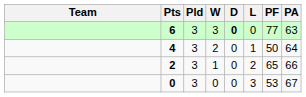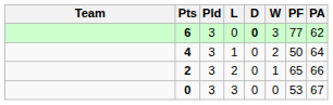 <table class=wikitable style="text-align:center">
 <tr>
 <th width=220>Team</th>
 <th width=20>Pts</th>
 <th width=20>Pld</th>
+<th width=20>L</th>
+<th width=20>D</th>
 <th width=20>W</th>
-<th width=20>D</th>
-<th width=20>L</th>
 <th width=20>PF</th>
 <th width=20>PA</th>
 </tr>
 <tr bgcolor=#ccffcc>
 <td align=left></td>
 <td><strong>6</strong></td>
 <td>3</td>
+<td>0</td>
+<td><strong>0</strong></td>
 <td>3</td>
-<td><strong>0</strong></td>
-<td>0</td>
 <td>77</td>
-<td>63</td>
+<td>62</td>
 </tr>
 <tr bgcolor=>
 <td align=left></td>
 <td><strong>4</strong></td>
 <td>3</td>
+<td>1</td>
+<td>0</td>
 <td>2</td>
-<td>0</td>
-<td>1</td>
 <td>50</td>
 <td>64</td>
 </tr>
 <tr bgcolor=>
 <td align=left></td>
 <td><strong>2</strong></td>
 <td>3</td>
+<td>2</td>
+<td>0</td>
 <td>1</td>
-<td>0</td>
-<td>2</td>
 <td>65</td>
 <td>66</td>
 </tr>
 <tr bgcolor=>
 <td align=left></td>
 <td><strong>0</strong></td>
 <td>3</td>
+<td>3</td>
 <td>0</td>
 <td>0</td>
-<td>3</td>
 <td>53</td>
 <td>67</td>
 </tr>
 </table>
